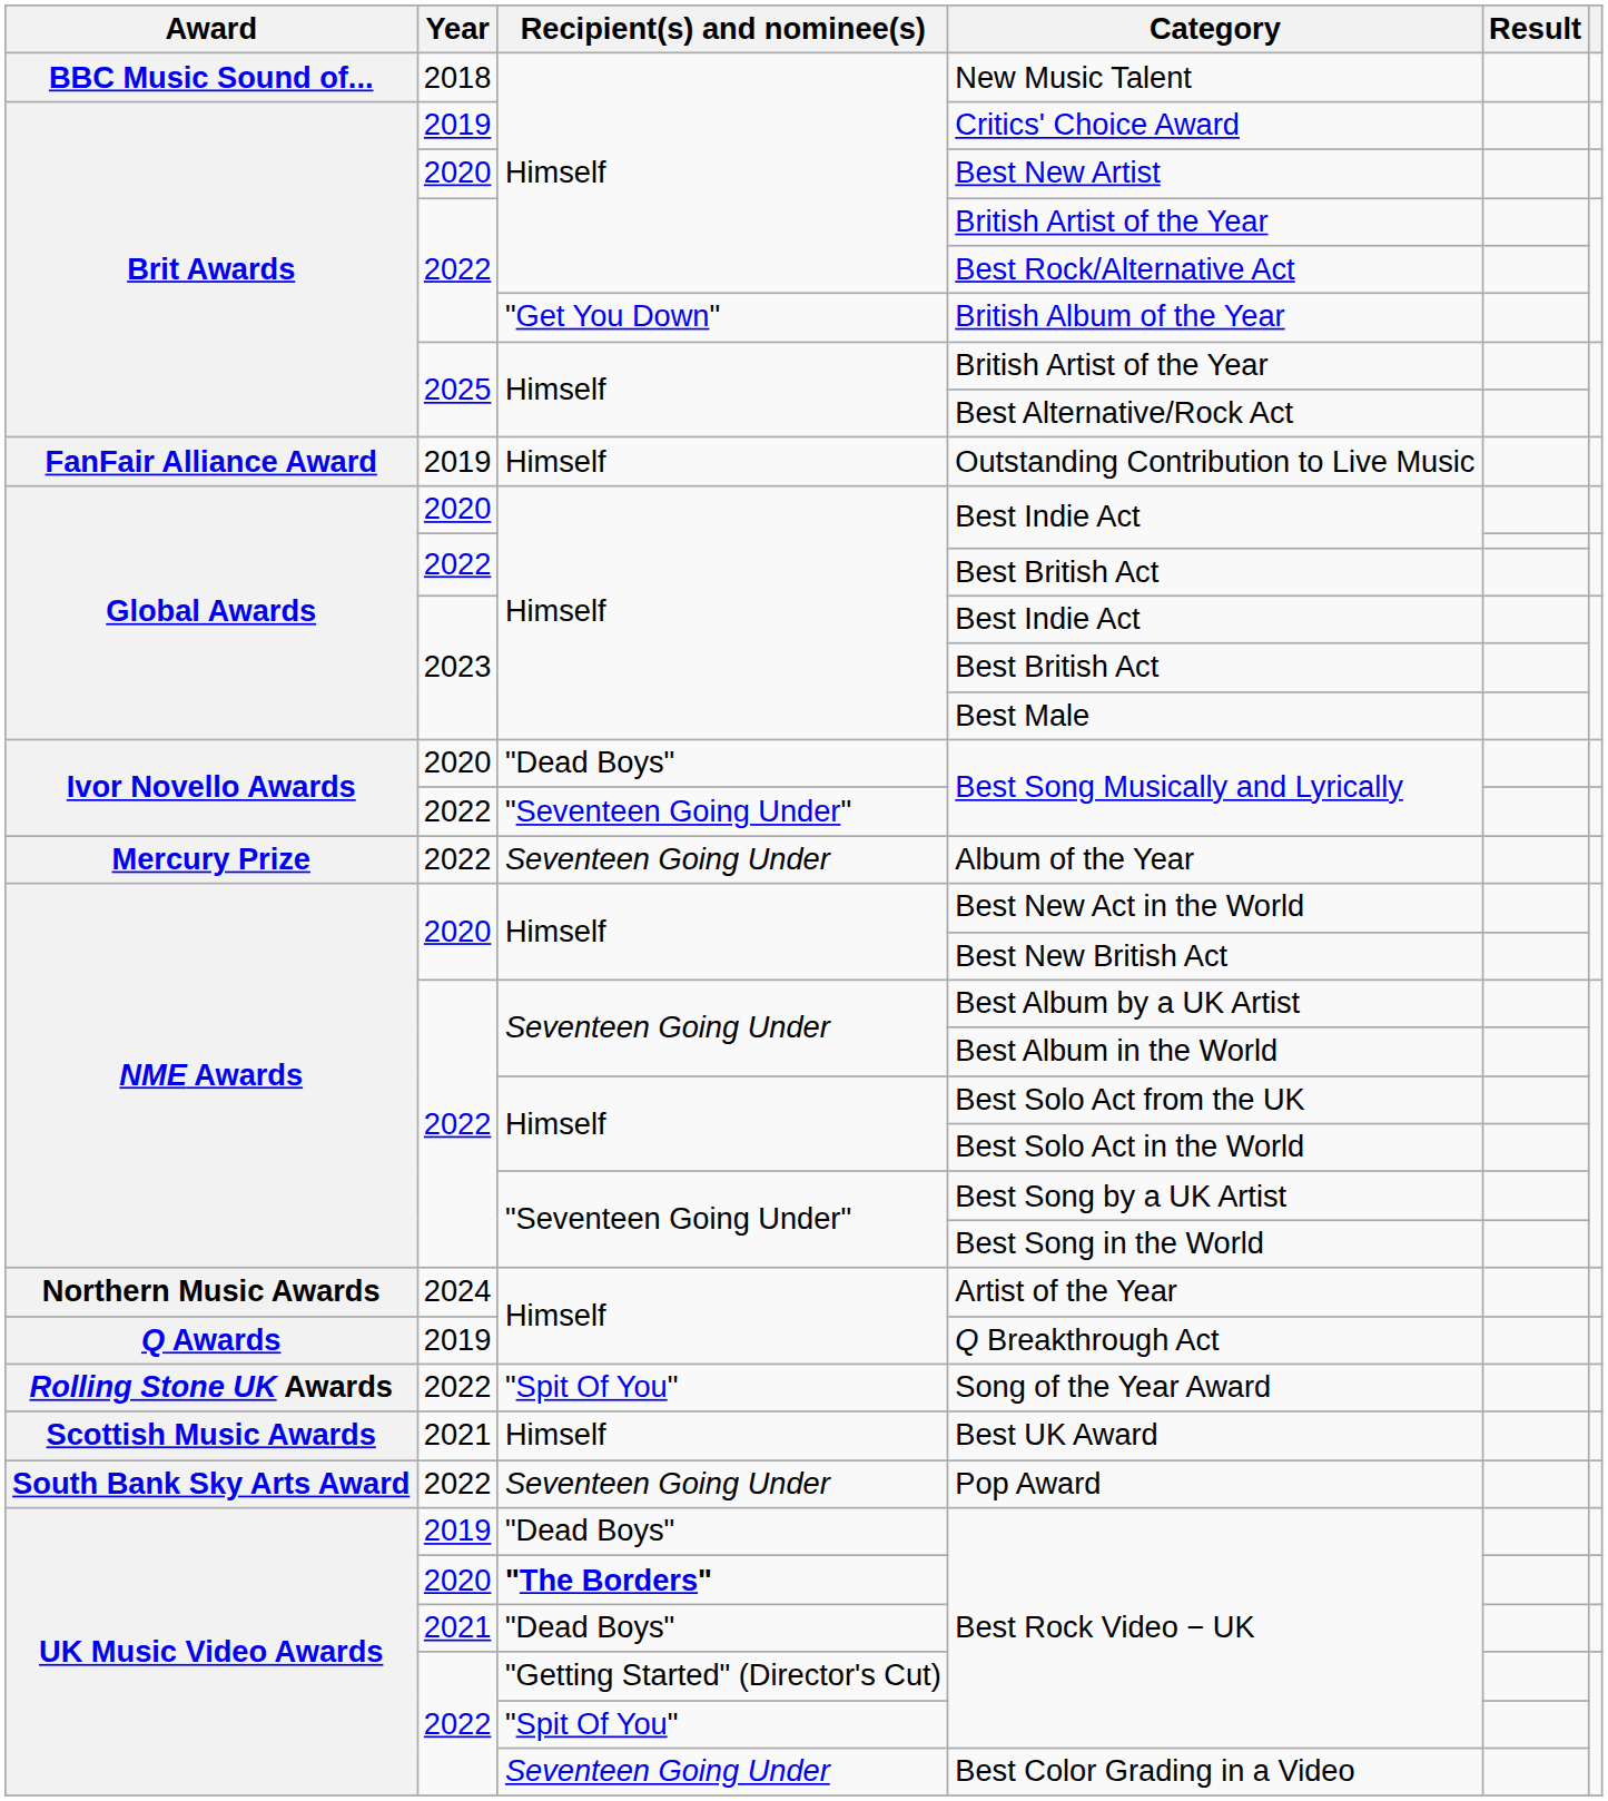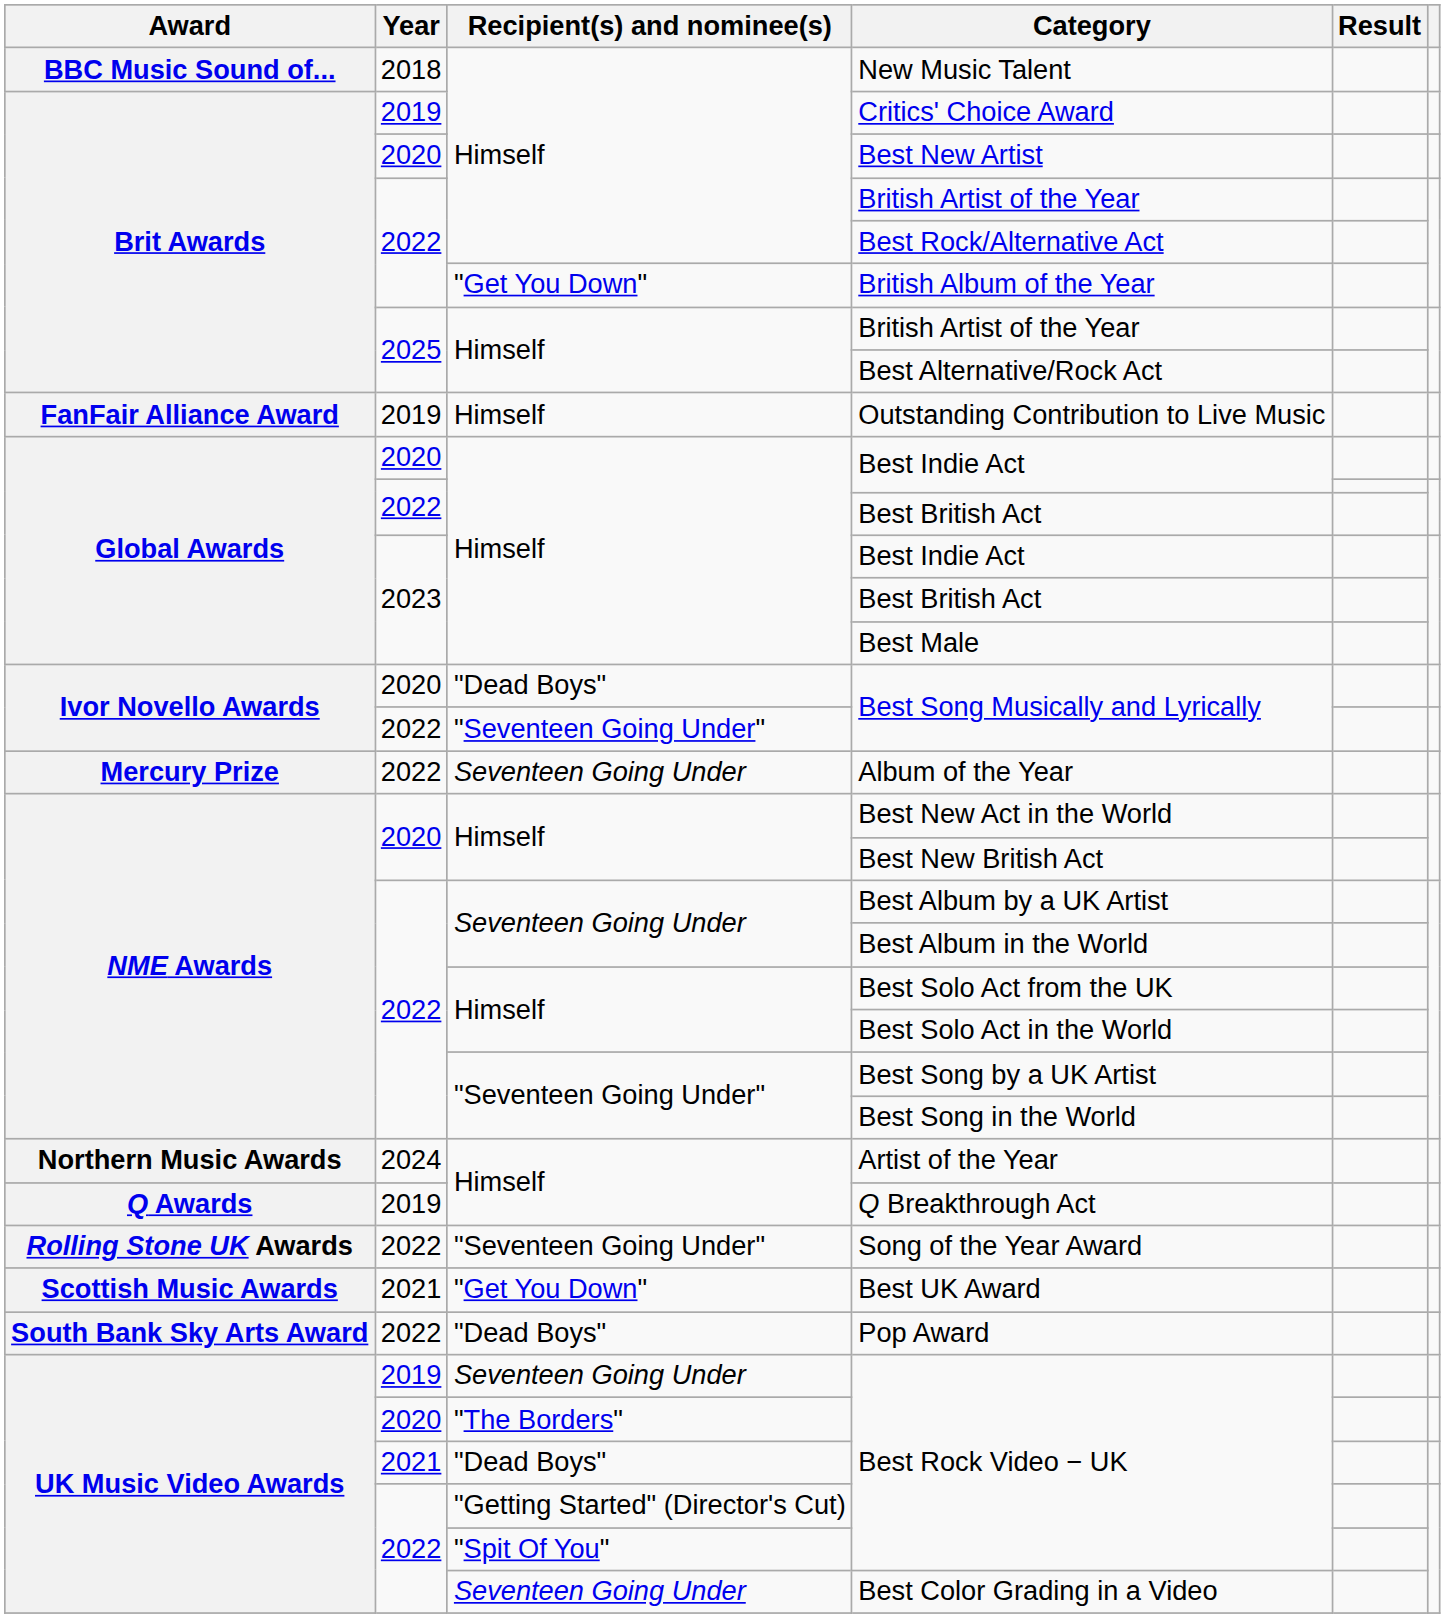 <table class="wikitable sortable plainrowheaders">
 <tr>
 <th>Award</th>
 <th>Year</th>
 <th>Recipient(s) and nominee(s)</th>
 <th>Category</th>
 <th>Result</th>
 <th class="unsortable"></th>
 </tr>
 <tr>
 <th scope="row"><a href='#'>BBC Music Sound of...</a></th>
 <td style="text-align: center;">2018</td>
 <td rowspan="5">Himself</td>
 <td>New Music Talent</td>
 <td></td>
 <td style="text-align: center;"></td>
 </tr>
 <tr>
 <th scope="row" rowspan="7"><a href='#'>Brit Awards</a></th>
 <td style="text-align: center;"><a href='#'>2019</a></td>
 <td><a href='#'>Critics' Choice Award</a></td>
 <td></td>
 <td style="text-align: center;"></td>
 </tr>
 <tr>
 <td style="text-align: center;"><a href='#'>2020</a></td>
 <td><a href='#'>Best New Artist</a></td>
 <td></td>
 <td style="text-align: center;"></td>
 </tr>
 <tr>
 <td rowspan="3" style="text-align: center;"><a href='#'>2022</a></td>
 <td><a href='#'>British Artist of the Year</a></td>
 <td></td>
 <td rowspan="3" style="text-align: center;"></td>
 </tr>
 <tr>
 <td><a href='#'>Best Rock/Alternative Act</a></td>
 <td></td>
 </tr>
 <tr>
 <td>"<a href='#'>Get You Down</a>"</td>
 <td><a href='#'>British Album of the Year</a></td>
 <td></td>
 </tr>
 <tr>
 <td rowspan="2" style="text-align: center;"><a href='#'>2025</a></td>
 <td rowspan="2">Himself</td>
 <td>British Artist of the Year</td>
 <td></td>
 <td rowspan="2" style="text-align:center;"></td>
 </tr>
 <tr>
 <td>Best Alternative/Rock Act</td>
 <td></td>
 </tr>
 <tr>
 <th scope="row"><a href='#'>FanFair Alliance Award</a></th>
 <td style="text-align: center;">2019</td>
 <td>Himself </td>
 <td>Outstanding Contribution to Live Music</td>
 <td></td>
 <td style="text-align: center;"></td>
 </tr>
 <tr>
 <th scope="row" rowspan="6"><a href='#'>Global Awards</a></th>
 <td style="text-align: center;"><a href='#'>2020</a></td>
 <td rowspan="6">Himself</td>
 <td rowspan="2">Best Indie Act</td>
 <td></td>
 <td style="text-align: center;"></td>
 </tr>
 <tr>
 <td rowspan="2" style="text-align: center;"><a href='#'>2022</a></td>
 <td></td>
 <td rowspan="2" style="text-align: center;"></td>
 </tr>
 <tr>
 <td>Best British Act</td>
 <td></td>
 </tr>
 <tr>
 <td rowspan="3" style="text-align: center;">2023</td>
 <td>Best Indie Act</td>
 <td></td>
 <td rowspan="3" style="text-align: center;"></td>
 </tr>
 <tr>
 <td>Best British Act</td>
 <td></td>
 </tr>
 <tr>
 <td>Best Male</td>
 <td></td>
 </tr>
 <tr>
 <th scope="row" rowspan="2"><a href='#'>Ivor Novello Awards</a></th>
 <td style="text-align: center;">2020</td>
 <td>"Dead Boys"</td>
 <td rowspan="2"><a href='#'>Best Song Musically and Lyrically</a></td>
 <td></td>
 <td style="text-align: center;"></td>
 </tr>
 <tr>
 <td style="text-align: center;">2022</td>
 <td>"<a href='#'>Seventeen Going Under</a>"</td>
 <td></td>
 <td style="text-align: center;"></td>
 </tr>
 <tr>
 <th scope="row"><a href='#'>Mercury Prize</a></th>
 <td style="text-align: center;">2022</td>
 <td><em>Seventeen Going Under</em></td>
 <td>Album of the Year</td>
 <td></td>
 <td style="text-align: center;"></td>
 </tr>
 <tr>
 <th scope="row" rowspan="8"><a href='#'><em>NME</em> Awards</a></th>
 <td rowspan="2" style="text-align: center;"><a href='#'>2020</a></td>
 <td rowspan="2">Himself</td>
 <td>Best New Act in the World</td>
 <td></td>
 <td rowspan="2" style="text-align: center;"></td>
 </tr>
 <tr>
 <td>Best New British Act</td>
 <td></td>
 </tr>
 <tr>
 <td rowspan="6" style="text-align: center;"><a href='#'>2022</a></td>
 <td rowspan="2"><em>Seventeen Going Under</em></td>
 <td>Best Album by a UK Artist</td>
 <td></td>
 <td rowspan="6" style="text-align: center;"></td>
 </tr>
 <tr>
 <td>Best Album in the World</td>
 <td></td>
 </tr>
 <tr>
 <td rowspan="2">Himself</td>
 <td>Best Solo Act from the UK</td>
 <td></td>
 </tr>
 <tr>
 <td>Best Solo Act in the World</td>
 <td></td>
 </tr>
 <tr>
 <td rowspan="2">"Seventeen Going Under"</td>
 <td>Best Song by a UK Artist</td>
 <td></td>
 </tr>
 <tr>
 <td>Best Song in the World</td>
 <td></td>
 </tr>
 <tr>
 <th scope="row">Northern Music Awards</th>
 <td style="text-align: center;">2024</td>
 <td rowspan="2">Himself</td>
 <td>Artist of the Year</td>
 <td></td>
 <td style="text-align: center;"></td>
 </tr>
 <tr>
 <th scope="row"><a href='#'><em>Q</em> Awards</a></th>
 <td style="text-align: center;">2019</td>
 <td><em>Q</em> Breakthrough Act</td>
 <td></td>
 <td style="text-align: center;"></td>
 </tr>
 <tr>
 <th scope="row"><em><a href='#'>Rolling Stone UK</a></em> Awards</th>
 <td style="text-align: center;">2022</td>
-<td>"<a href='#'>Spit Of You</a>"</td>
+<td>"Seventeen Going Under"</td>
 <td>Song of the Year Award</td>
 <td></td>
 <td style="text-align: center;"></td>
 </tr>
 <tr>
 <th scope="row"><a href='#'>Scottish Music Awards</a></th>
 <td style="text-align: center;">2021</td>
-<td>Himself</td>
+<td>"<a href='#'>Get You Down</a>"</td>
 <td>Best UK Award</td>
 <td></td>
 <td style="text-align: center;"></td>
 </tr>
 <tr>
 <th scope="row"><a href='#'>South Bank Sky Arts Award</a></th>
 <td style="text-align: center;">2022</td>
-<td><em>Seventeen Going Under</em></td>
+<td>"Dead Boys"</td>
 <td>Pop Award</td>
 <td></td>
 <td style="text-align: center;"></td>
 </tr>
 <tr>
 <th scope="row" rowspan="6"><a href='#'>UK Music Video Awards</a></th>
 <td style="text-align: center;"><a href='#'>2019</a></td>
-<td>"Dead Boys"</td>
+<td><em>Seventeen Going Under</em></td>
 <td rowspan="5">Best Rock Video − UK</td>
 <td></td>
 <td style="text-align: center;"></td>
 </tr>
 <tr>
 <td style="text-align: center;"><a href='#'>2020</a></td>
-<td><strong>"<a href='#'>The Borders</a>"</strong></td>
+<td>"<a href='#'>The Borders</a>"</td>
 <td></td>
 <td style="text-align: center;"></td>
 </tr>
 <tr>
 <td style="text-align: center;"><a href='#'>2021</a></td>
 <td>"Dead Boys"</td>
 <td></td>
 <td style="text-align: center;"></td>
 </tr>
 <tr>
 <td style="text-align: center;" rowspan="3"><a href='#'>2022</a></td>
 <td>"Getting Started" (Director's Cut)</td>
 <td></td>
 <td rowspan="3" style="text-align: center;"></td>
 </tr>
 <tr>
 <td>"<a href='#'>Spit Of You</a>"</td>
 <td></td>
 </tr>
 <tr>
 <td><em><a href='#'>Seventeen Going Under</a></em></td>
 <td>Best Color Grading in a Video</td>
 <td></td>
 </tr>
 </table>
